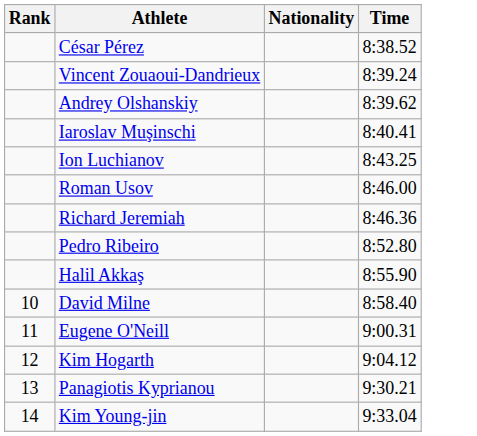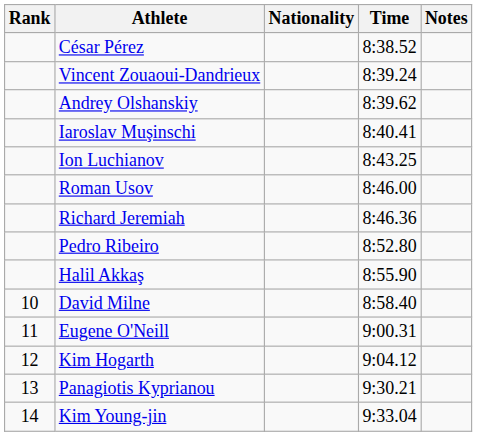 <table class="wikitable sortable" style="text-align:center">
 <tr>
 <th>Rank</th>
 <th>Athlete</th>
 <th>Nationality</th>
 <th>Time</th>
+<th>Notes</th>
 </tr>
 <tr>
 <td></td>
 <td align=left><a href='#'>César Pérez</a></td>
 <td align=left></td>
 <td>8:38.52</td>
+<td></td>
 </tr>
 <tr>
 <td></td>
 <td align=left><a href='#'>Vincent Zouaoui-Dandrieux</a></td>
 <td align=left></td>
 <td>8:39.24</td>
+<td></td>
 </tr>
 <tr>
 <td></td>
 <td align=left><a href='#'>Andrey Olshanskiy</a></td>
 <td align=left></td>
 <td>8:39.62</td>
+<td></td>
 </tr>
 <tr>
 <td></td>
 <td align=left><a href='#'>Iaroslav Muşinschi</a></td>
 <td align=left></td>
 <td>8:40.41</td>
+<td></td>
 </tr>
 <tr>
 <td></td>
 <td align=left><a href='#'>Ion Luchianov</a></td>
 <td align=left></td>
 <td>8:43.25</td>
+<td></td>
 </tr>
 <tr>
 <td></td>
 <td align=left><a href='#'>Roman Usov</a></td>
 <td align=left></td>
 <td>8:46.00</td>
+<td></td>
 </tr>
 <tr>
 <td></td>
 <td align=left><a href='#'>Richard Jeremiah</a></td>
 <td align=left></td>
 <td>8:46.36</td>
+<td></td>
 </tr>
 <tr>
 <td></td>
 <td align=left><a href='#'>Pedro Ribeiro</a></td>
 <td align=left></td>
 <td>8:52.80</td>
+<td></td>
 </tr>
 <tr>
 <td></td>
 <td align=left><a href='#'>Halil Akkaş</a></td>
 <td align=left></td>
 <td>8:55.90</td>
+<td></td>
 </tr>
 <tr>
 <td>10</td>
 <td align=left><a href='#'>David Milne</a></td>
 <td align=left></td>
 <td>8:58.40</td>
+<td></td>
 </tr>
 <tr>
 <td>11</td>
 <td align=left><a href='#'>Eugene O'Neill</a></td>
 <td align=left></td>
 <td>9:00.31</td>
+<td></td>
 </tr>
 <tr>
 <td>12</td>
 <td align=left><a href='#'>Kim Hogarth</a></td>
 <td align=left></td>
 <td>9:04.12</td>
+<td></td>
 </tr>
 <tr>
 <td>13</td>
 <td align=left><a href='#'>Panagiotis Kyprianou</a></td>
 <td align=left></td>
 <td>9:30.21</td>
+<td></td>
 </tr>
 <tr>
 <td>14</td>
 <td align=left><a href='#'>Kim Young-jin</a></td>
 <td align=left></td>
 <td>9:33.04</td>
+<td></td>
 </tr>
 </table>
